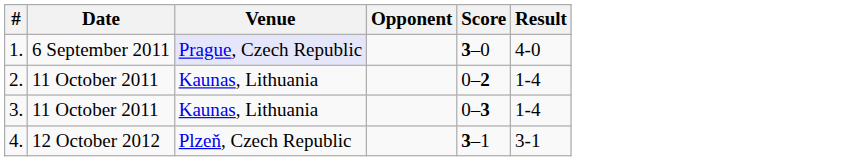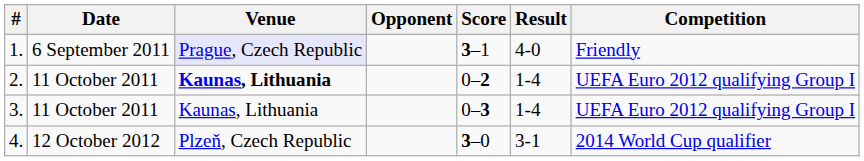 <table class="wikitable">
 <tr>
 <th>#</th>
 <th>Date</th>
 <th>Venue</th>
 <th>Opponent</th>
 <th>Score</th>
 <th>Result</th>
+<th>Competition</th>
 </tr>
 <tr>
 <td>1.</td>
 <td>6 September 2011</td>
 <td style="background: lavender;"><a href='#'>Prague</a>, Czech Republic</td>
 <td></td>
-<td><strong>3</strong>–0</td>
+<td><strong>3</strong>–1</td>
 <td>4-0</td>
+<td><a href='#'>Friendly</a></td>
 </tr>
 <tr>
 <td>2.</td>
 <td>11 October 2011</td>
-<td><a href='#'>Kaunas</a>, Lithuania</td>
+<td><strong><a href='#'>Kaunas</a>, Lithuania</strong></td>
 <td></td>
 <td>0–<strong>2</strong></td>
 <td>1-4</td>
+<td><a href='#'>UEFA Euro 2012 qualifying Group I</a></td>
 </tr>
 <tr>
 <td>3.</td>
 <td>11 October 2011</td>
 <td><a href='#'>Kaunas</a>, Lithuania</td>
 <td></td>
 <td>0–<strong>3</strong></td>
 <td>1-4</td>
+<td><a href='#'>UEFA Euro 2012 qualifying Group I</a></td>
 </tr>
 <tr>
 <td>4.</td>
 <td>12 October 2012</td>
 <td><a href='#'>Plzeň</a>, Czech Republic</td>
 <td></td>
-<td><strong>3</strong>–1</td>
+<td><strong>3</strong>–0</td>
 <td>3-1</td>
+<td><a href='#'>2014 World Cup qualifier</a></td>
 </tr>
 </table>
